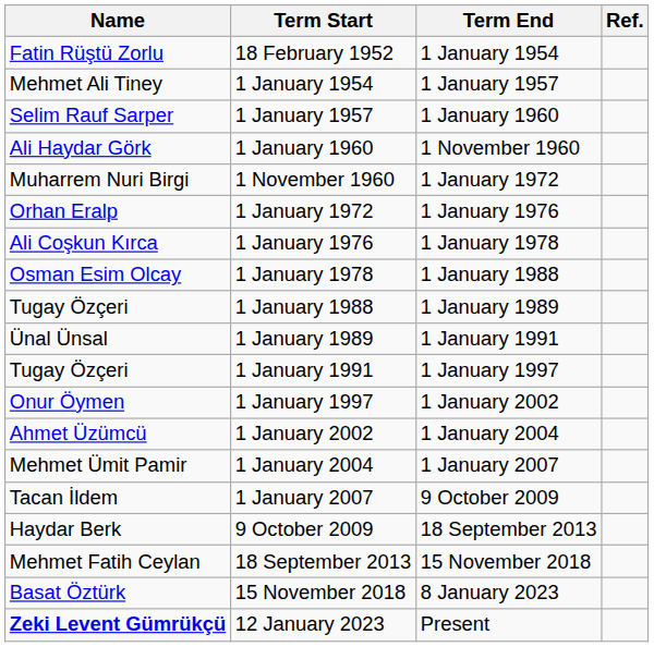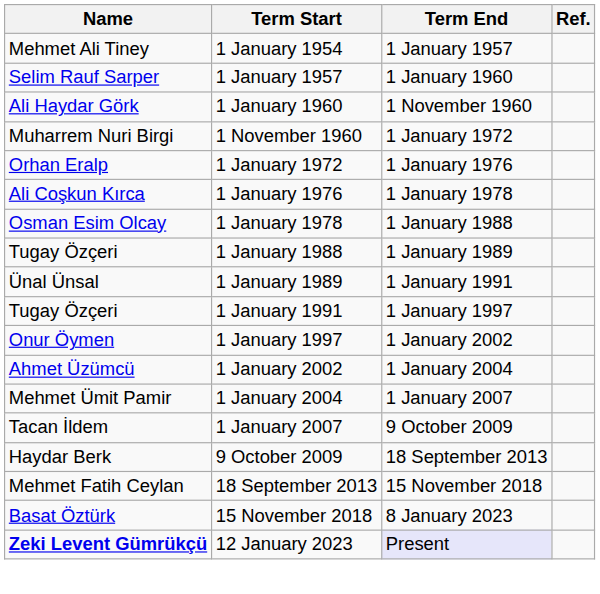 <table class="wikitable">
 <tr>
 <th>Name</th>
 <th>Term Start</th>
 <th>Term End</th>
 <th>Ref.</th>
-</tr>
-<tr>
-<td><a href='#'>Fatin Rüştü Zorlu</a></td>
-<td>18 February 1952</td>
-<td>1 January 1954</td>
-<td></td>
 </tr>
 <tr>
 <td>Mehmet Ali Tiney</td>
 <td>1 January 1954</td>
 <td>1 January 1957</td>
 <td></td>
 </tr>
 <tr>
 <td><a href='#'>Selim Rauf Sarper</a></td>
 <td>1 January 1957</td>
 <td>1 January 1960</td>
 <td></td>
 </tr>
 <tr>
 <td><a href='#'>Ali Haydar Görk</a></td>
 <td>1 January 1960</td>
 <td>1 November 1960</td>
 <td></td>
 </tr>
 <tr>
 <td>Muharrem Nuri Birgi</td>
 <td>1 November 1960</td>
 <td>1 January 1972</td>
 <td></td>
 </tr>
 <tr>
 <td><a href='#'>Orhan Eralp</a></td>
 <td>1 January 1972</td>
 <td>1 January 1976</td>
 <td></td>
 </tr>
 <tr>
 <td><a href='#'>Ali Coşkun Kırca</a></td>
 <td>1 January 1976</td>
 <td>1 January 1978</td>
 <td></td>
 </tr>
 <tr>
 <td><a href='#'>Osman Esim Olcay</a></td>
 <td>1 January 1978</td>
 <td>1 January 1988</td>
 <td></td>
 </tr>
 <tr>
 <td>Tugay Özçeri</td>
 <td>1 January 1988</td>
 <td>1 January 1989</td>
 <td></td>
 </tr>
 <tr>
 <td>Ünal Ünsal</td>
 <td>1 January 1989</td>
 <td>1 January 1991</td>
 <td></td>
 </tr>
 <tr>
 <td>Tugay Özçeri</td>
 <td>1 January 1991</td>
 <td>1 January 1997</td>
 <td></td>
 </tr>
 <tr>
 <td><a href='#'>Onur Öymen</a></td>
 <td>1 January 1997</td>
 <td>1 January 2002</td>
 <td></td>
 </tr>
 <tr>
 <td><a href='#'>Ahmet Üzümcü</a></td>
 <td>1 January 2002</td>
 <td>1 January 2004</td>
 <td></td>
 </tr>
 <tr>
 <td>Mehmet Ümit Pamir</td>
 <td>1 January 2004</td>
 <td>1 January 2007</td>
 <td></td>
 </tr>
 <tr>
 <td>Tacan İldem</td>
 <td>1 January 2007</td>
 <td>9 October 2009</td>
 <td></td>
 </tr>
 <tr>
 <td>Haydar Berk</td>
 <td>9 October 2009</td>
 <td>18 September 2013</td>
 <td></td>
 </tr>
 <tr>
 <td>Mehmet Fatih Ceylan</td>
 <td>18 September 2013</td>
 <td>15 November 2018</td>
 <td></td>
 </tr>
 <tr>
 <td><a href='#'>Basat Öztürk</a></td>
 <td>15 November 2018</td>
 <td>8 January 2023</td>
 <td></td>
 </tr>
 <tr>
 <td><strong><a href='#'>Zeki Levent Gümrükçü</a></strong></td>
 <td>12 January 2023</td>
-<td>Present</td>
+<td style="background: lavender;">Present</td>
 <td></td>
 </tr>
 </table>
